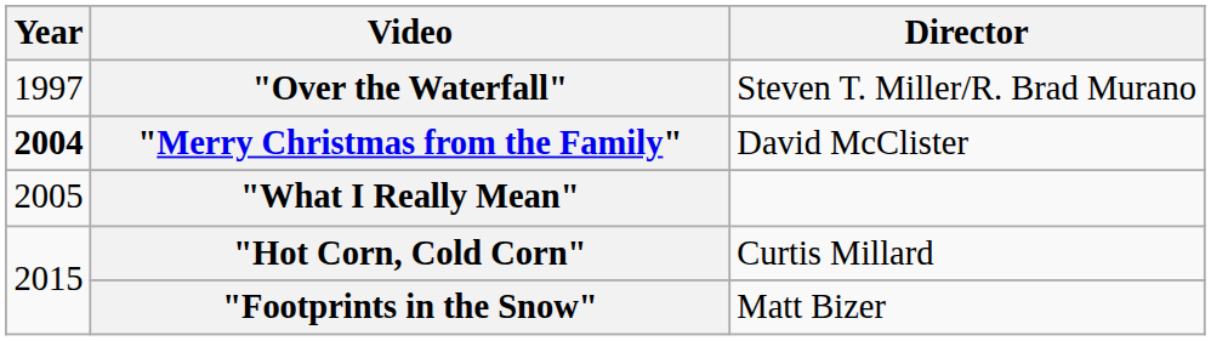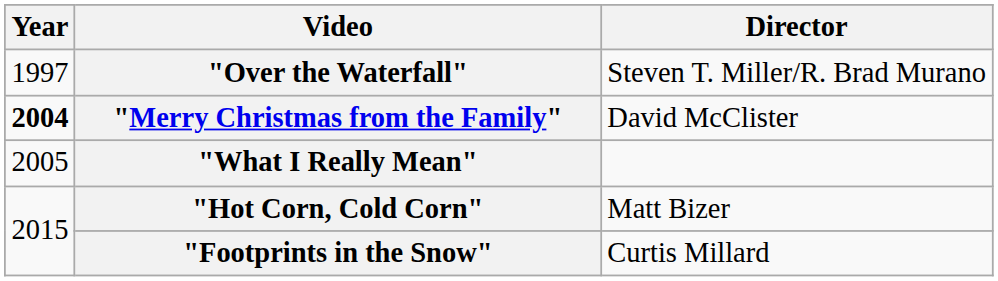 <table class="wikitable plainrowheaders">
 <tr>
 <th>Year</th>
 <th style="width:18em;">Video</th>
 <th>Director</th>
 </tr>
 <tr>
 <td>1997</td>
 <th scope="row">"Over the Waterfall"</th>
 <td>Steven T. Miller/R. Brad Murano</td>
 </tr>
 <tr>
 <td><strong>2004</strong></td>
 <th scope="row">"<a href='#'>Merry Christmas from the Family</a>"</th>
 <td>David McClister</td>
 </tr>
 <tr>
 <td>2005</td>
 <th scope="row">"What I Really Mean"</th>
 <td></td>
 </tr>
 <tr>
 <td rowspan="2">2015</td>
 <th scope="row">"Hot Corn, Cold Corn"</th>
-<td>Curtis Millard</td>
+<td>Matt Bizer</td>
 </tr>
 <tr>
 <th scope="row">"Footprints in the Snow"</th>
-<td>Matt Bizer</td>
+<td>Curtis Millard</td>
 </tr>
 </table>
